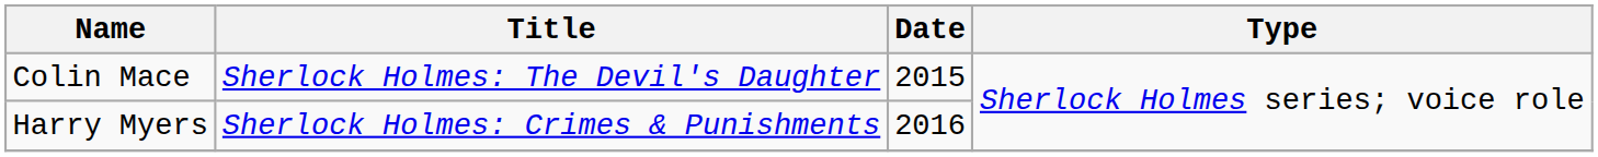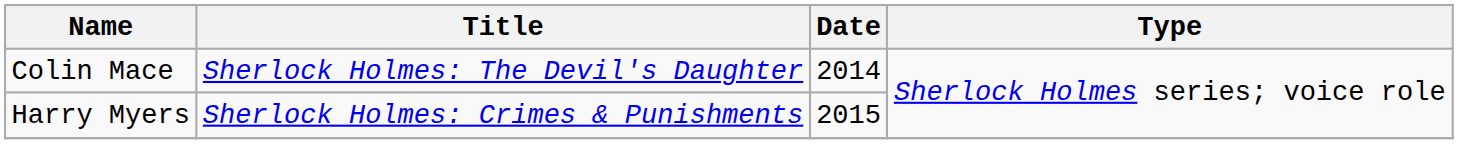 <table class="wikitable sortable">
 <tr>
 <th>Name</th>
 <th>Title</th>
 <th>Date</th>
 <th>Type</th>
 </tr>
 <tr>
 <td>Colin Mace</td>
 <td><em><a href='#'>Sherlock Holmes: The Devil's Daughter</a></em></td>
-<td>2015</td>
+<td>2014</td>
 <td rowspan="2"><a href='#'><em>Sherlock Holmes</em></a> series; voice role</td>
 </tr>
 <tr>
 <td>Harry Myers</td>
 <td><em><a href='#'>Sherlock Holmes: Crimes & Punishments</a></em></td>
-<td>2016</td>
+<td>2015</td>
 </tr>
 <tr>
 </tr>
 </table>
